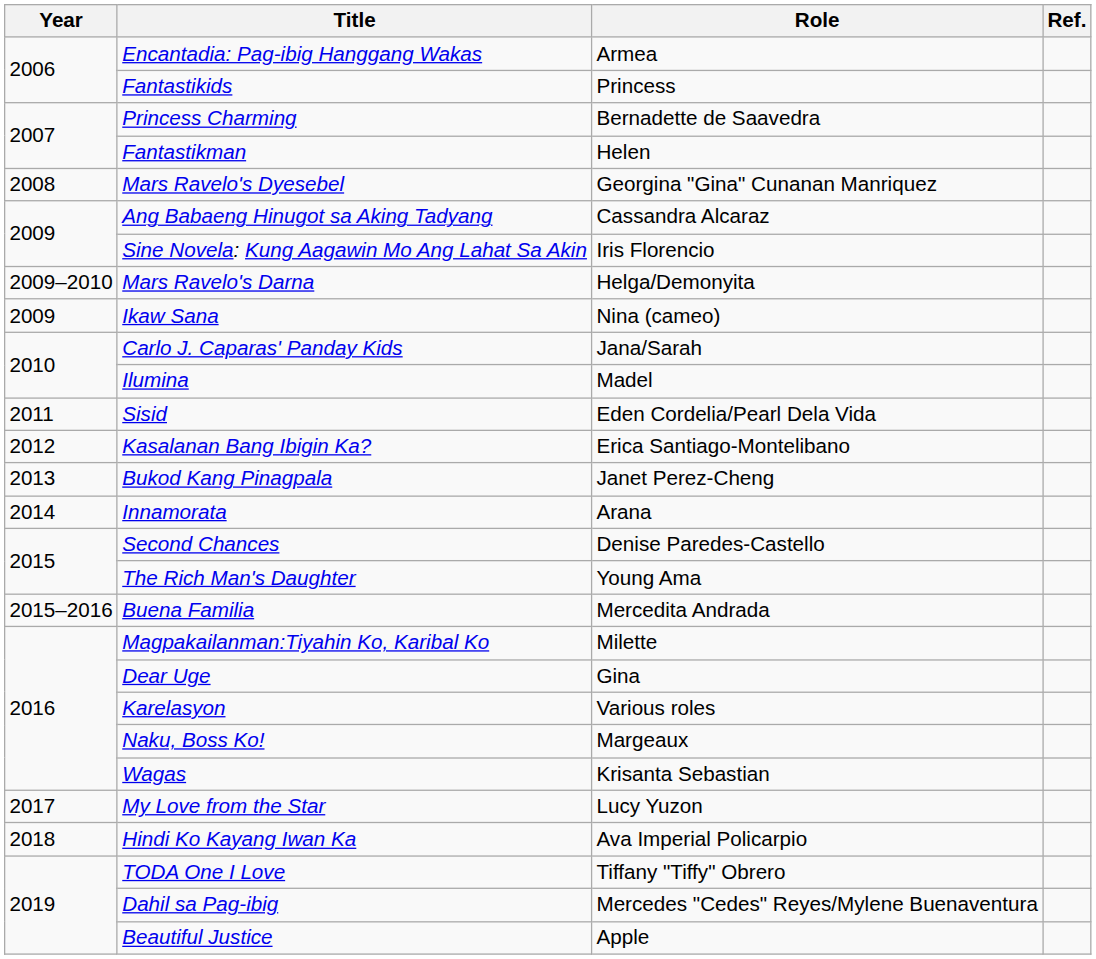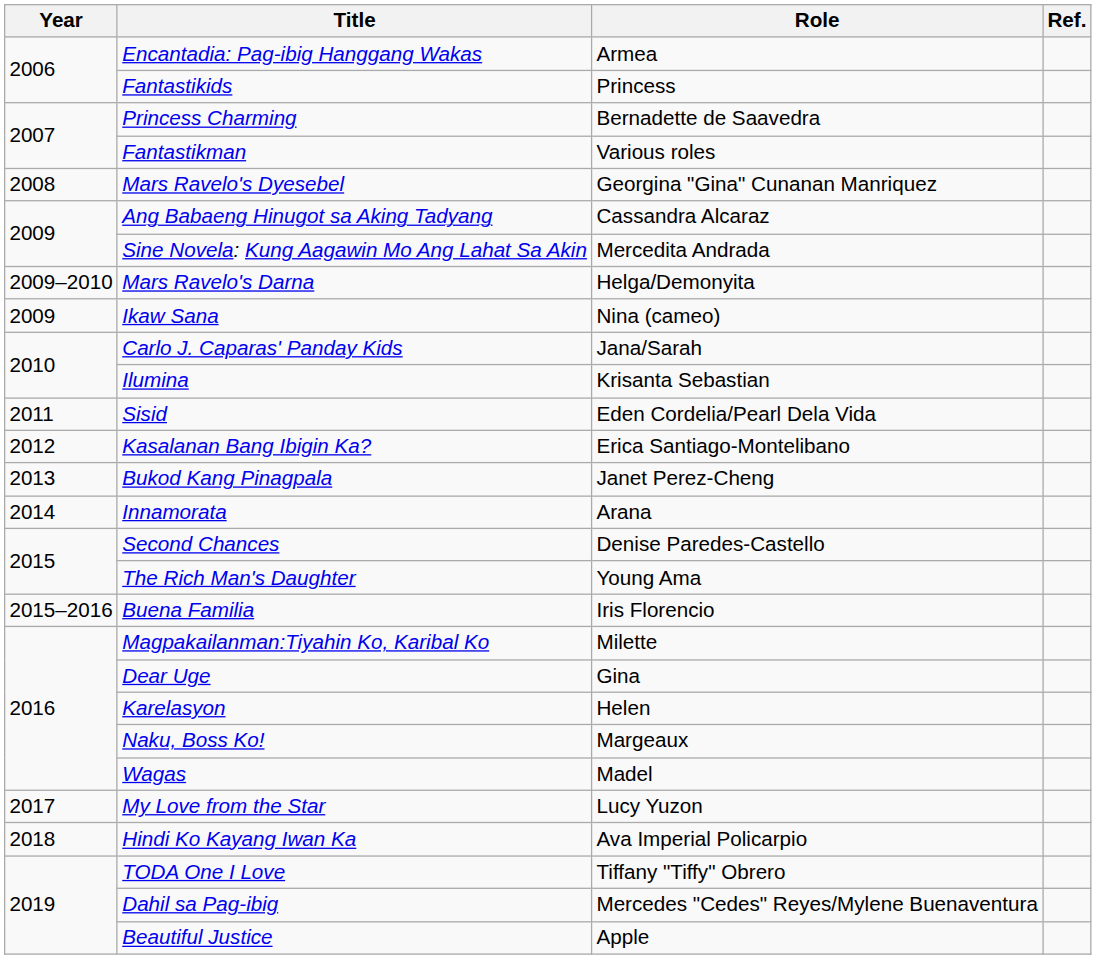 <table class="wikitable sortable">
 <tr>
 <th>Year</th>
 <th>Title</th>
 <th>Role</th>
 <th>Ref.</th>
 </tr>
 <tr>
 <td rowspan="2">2006</td>
 <td><em><a href='#'>Encantadia: Pag-ibig Hanggang Wakas</a></em></td>
 <td>Armea</td>
 <td></td>
 </tr>
 <tr>
 <td><em><a href='#'>Fantastikids</a></em></td>
 <td>Princess</td>
 <td></td>
 </tr>
 <tr>
 <td rowspan="2">2007</td>
 <td><em><a href='#'>Princess Charming</a></em></td>
 <td>Bernadette de Saavedra</td>
 <td></td>
 </tr>
 <tr>
 <td><em><a href='#'>Fantastikman</a></em></td>
-<td>Helen</td>
+<td>Various roles</td>
 <td></td>
 </tr>
 <tr>
 <td>2008</td>
 <td><em><a href='#'>Mars Ravelo's Dyesebel</a></em></td>
 <td>Georgina "Gina" Cunanan Manriquez</td>
 <td></td>
 </tr>
 <tr>
 <td rowspan="2">2009</td>
 <td><em><a href='#'>Ang Babaeng Hinugot sa Aking Tadyang</a></em></td>
 <td>Cassandra Alcaraz</td>
 <td></td>
 </tr>
 <tr>
 <td><em><a href='#'>Sine Novela</a>: <a href='#'>Kung Aagawin Mo Ang Lahat Sa Akin</a></em></td>
-<td>Iris Florencio</td>
+<td>Mercedita Andrada</td>
 <td></td>
 </tr>
 <tr>
 <td>2009–2010</td>
 <td><em><a href='#'>Mars Ravelo's Darna</a></em></td>
 <td>Helga/Demonyita</td>
 <td></td>
 </tr>
 <tr>
 <td>2009</td>
 <td><em><a href='#'>Ikaw Sana</a></em></td>
 <td>Nina (cameo)</td>
 <td></td>
 </tr>
 <tr>
 <td rowspan="2">2010</td>
 <td><em><a href='#'>Carlo J. Caparas' Panday Kids</a></em></td>
 <td>Jana/Sarah</td>
 <td></td>
 </tr>
 <tr>
 <td><em><a href='#'>Ilumina</a></em></td>
-<td>Madel</td>
+<td>Krisanta Sebastian</td>
 <td></td>
 </tr>
 <tr>
 <td>2011</td>
 <td><em><a href='#'>Sisid</a></em></td>
 <td>Eden Cordelia/Pearl Dela Vida</td>
 <td></td>
 </tr>
 <tr>
 <td>2012</td>
 <td><em><a href='#'>Kasalanan Bang Ibigin Ka?</a></em></td>
 <td>Erica Santiago-Montelibano</td>
 <td></td>
 </tr>
 <tr>
 <td>2013</td>
 <td><em><a href='#'>Bukod Kang Pinagpala</a></em></td>
 <td>Janet Perez-Cheng</td>
 <td></td>
 </tr>
 <tr>
 <td>2014</td>
 <td><em><a href='#'>Innamorata</a></em></td>
 <td>Arana</td>
 <td></td>
 </tr>
 <tr>
 <td rowspan="2">2015</td>
 <td><em><a href='#'>Second Chances</a></em></td>
 <td>Denise Paredes-Castello</td>
 <td></td>
 </tr>
 <tr>
 <td><em><a href='#'>The Rich Man's Daughter</a></em></td>
 <td>Young Ama</td>
 <td></td>
 </tr>
 <tr>
 <td>2015–2016</td>
 <td><em><a href='#'>Buena Familia</a></em></td>
-<td>Mercedita Andrada</td>
+<td>Iris Florencio</td>
 <td></td>
 </tr>
 <tr>
 <td rowspan=5>2016</td>
 <td><em><a href='#'>Magpakailanman:Tiyahin Ko, Karibal Ko</a></em></td>
 <td>Milette</td>
 <td></td>
 </tr>
 <tr>
 <td><em><a href='#'>Dear Uge</a></em></td>
 <td>Gina</td>
 <td></td>
 </tr>
 <tr>
 <td><em><a href='#'>Karelasyon</a></em></td>
-<td>Various roles</td>
+<td>Helen</td>
 <td></td>
 </tr>
 <tr>
 <td><em><a href='#'>Naku, Boss Ko!</a></em></td>
 <td>Margeaux</td>
 <td></td>
 </tr>
 <tr>
 <td><em><a href='#'>Wagas</a></em></td>
-<td>Krisanta Sebastian</td>
+<td>Madel</td>
 <td></td>
 </tr>
 <tr>
 <td>2017</td>
 <td><em><a href='#'>My Love from the Star</a></em></td>
 <td>Lucy Yuzon</td>
 <td></td>
 </tr>
 <tr>
 <td>2018</td>
 <td><em><a href='#'>Hindi Ko Kayang Iwan Ka</a></em></td>
 <td>Ava Imperial Policarpio</td>
 <td></td>
 </tr>
 <tr>
 <td rowspan=3>2019</td>
 <td><em><a href='#'>TODA One I Love</a></em></td>
 <td>Tiffany "Tiffy" Obrero</td>
 <td></td>
 </tr>
 <tr>
 <td><em><a href='#'>Dahil sa Pag-ibig</a></em></td>
 <td>Mercedes "Cedes" Reyes/Mylene Buenaventura</td>
 <td></td>
 </tr>
 <tr>
 <td><em><a href='#'>Beautiful Justice</a></em></td>
 <td>Apple</td>
 <td></td>
 </tr>
 </table>
